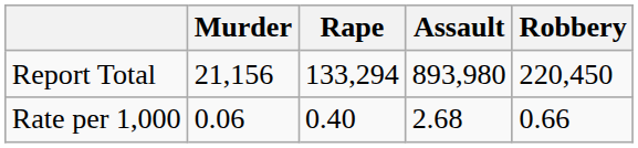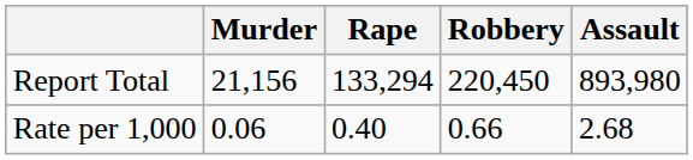 <table class="wikitable">
 <tr>
 <th></th>
 <th>Murder</th>
 <th>Rape</th>
+<th>Robbery</th>
 <th>Assault</th>
-<th>Robbery</th>
 </tr>
 <tr>
 <td>Report Total</td>
 <td>21,156</td>
 <td>133,294</td>
+<td>220,450</td>
 <td>893,980</td>
-<td>220,450</td>
 </tr>
 <tr>
 <td>Rate per 1,000</td>
 <td>0.06</td>
 <td>0.40</td>
+<td>0.66</td>
 <td>2.68</td>
-<td>0.66</td>
 </tr>
 </table>
